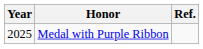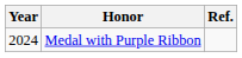 <table class="wikitable">
 <tr>
 <th>Year</th>
 <th>Honor</th>
 <th>Ref.</th>
 </tr>
 <tr>
-<td>2025</td>
+<td>2024</td>
 <td><a href='#'>Medal with Purple Ribbon</a></td>
 <td></td>
 </tr>
 </table>
